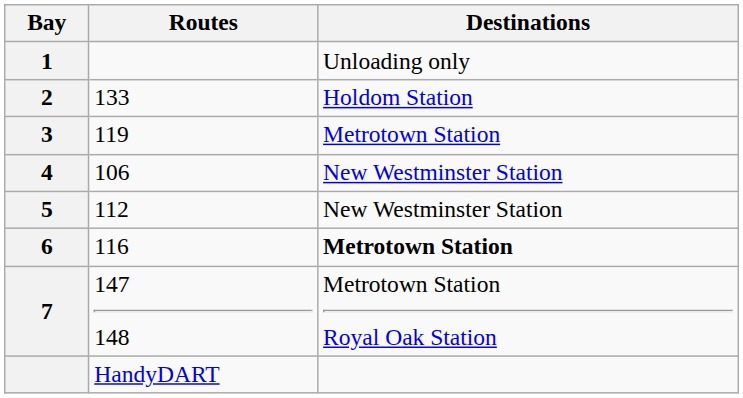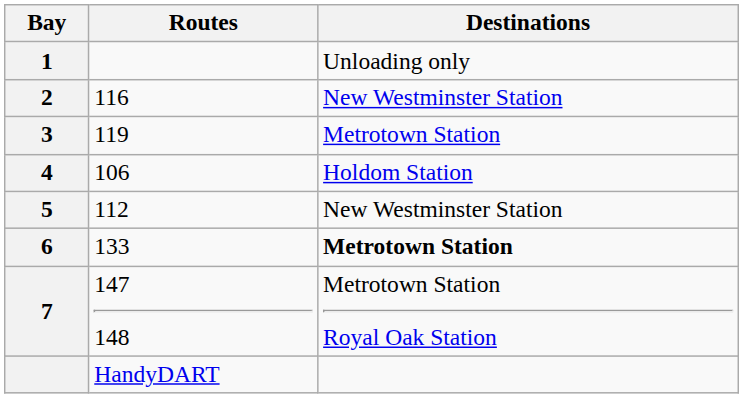 <table class="wikitable" width="500">
 <tr>
 <th>Bay</th>
 <th>Routes</th>
 <th>Destinations</th>
 </tr>
 <tr>
 <th>1</th>
 <td></td>
 <td>Unloading only</td>
 </tr>
 <tr>
 <th>2</th>
-<td>133</td>
-<td><a href='#'>Holdom Station</a></td>
+<td>116</td>
+<td><a href='#'>New Westminster Station</a></td>
 </tr>
 <tr>
 <th>3</th>
 <td>119</td>
 <td><a href='#'>Metrotown Station</a></td>
 </tr>
 <tr>
 <th>4</th>
 <td>106</td>
-<td><a href='#'>New Westminster Station</a></td>
+<td><a href='#'>Holdom Station</a></td>
 </tr>
 <tr>
 <th>5</th>
 <td>112</td>
 <td>New Westminster Station</td>
 </tr>
 <tr>
 <th>6</th>
-<td>116</td>
+<td>133</td>
 <td><strong>Metrotown Station</strong></td>
 </tr>
 <tr>
 <th>7</th>
 <td>147<hr>148</td>
 <td>Metrotown Station<hr><a href='#'>Royal Oak Station</a></td>
 </tr>
 <tr>
 <th></th>
 <td><a href='#'>HandyDART</a></td>
 <td></td>
 </tr>
 </table>
